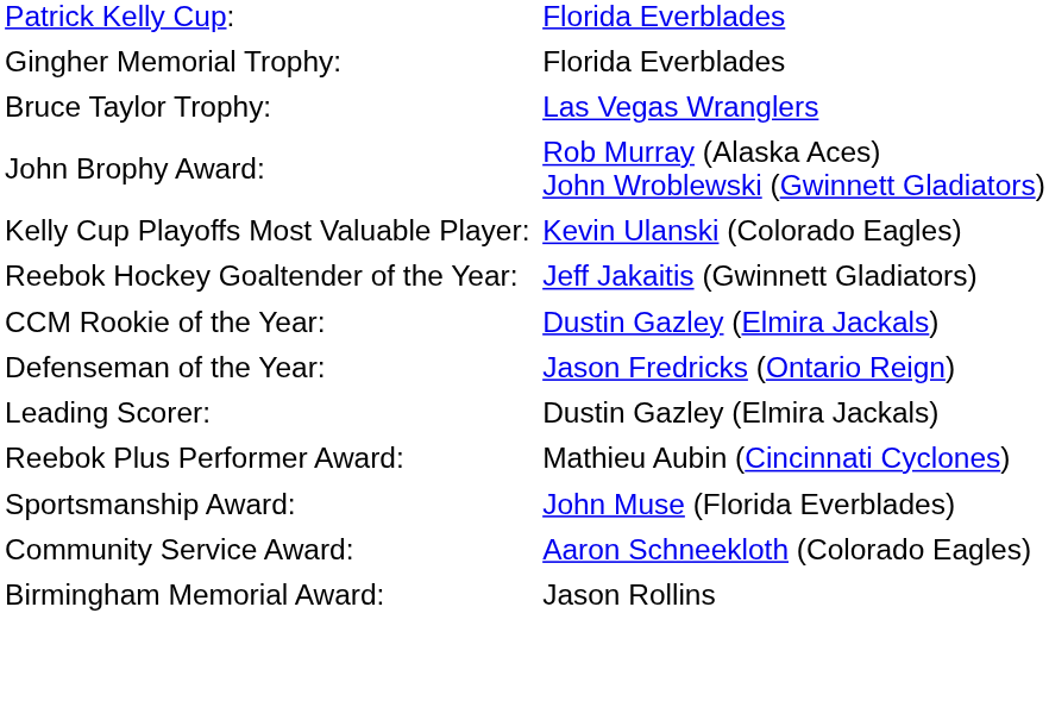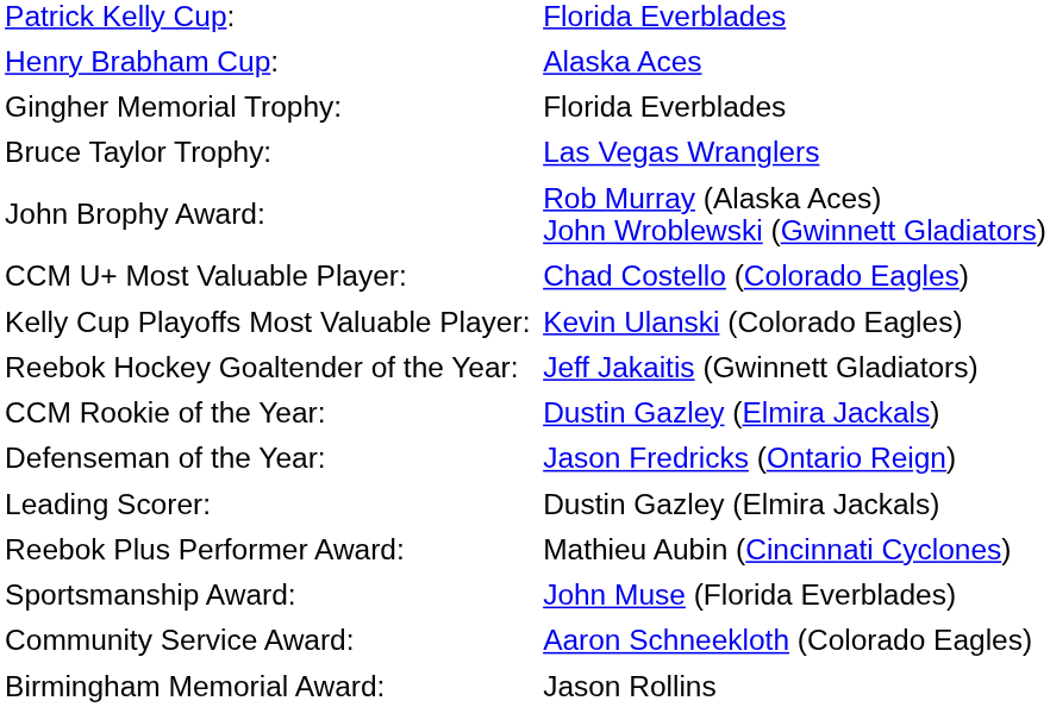 <table cellpadding="3" cellspacing="1">
 <tr>
 <td><a href='#'>Patrick Kelly Cup</a>:</td>
 <td><a href='#'>Florida Everblades</a></td>
+</tr>
+<tr>
+<td><a href='#'>Henry Brabham Cup</a>:</td>
+<td><a href='#'>Alaska Aces</a></td>
 </tr>
 <tr>
 <td>Gingher Memorial Trophy:</td>
 <td>Florida Everblades</td>
 </tr>
 <tr>
 <td>Bruce Taylor Trophy:</td>
 <td><a href='#'>Las Vegas Wranglers</a></td>
 </tr>
 <tr>
 <td>John Brophy Award:</td>
 <td><a href='#'>Rob Murray</a> (Alaska Aces)<br><a href='#'>John Wroblewski</a> (<a href='#'>Gwinnett Gladiators</a>)</td>
+</tr>
+<tr>
+<td>CCM U+ Most Valuable Player:</td>
+<td><a href='#'>Chad Costello</a> (<a href='#'>Colorado Eagles</a>)</td>
 </tr>
 <tr>
 <td>Kelly Cup Playoffs Most Valuable Player:</td>
 <td><a href='#'>Kevin Ulanski</a> (Colorado Eagles)</td>
 </tr>
 <tr>
 <td>Reebok Hockey Goaltender of the Year:</td>
 <td><a href='#'>Jeff Jakaitis</a> (Gwinnett Gladiators)</td>
 </tr>
 <tr>
 <td>CCM Rookie of the Year:</td>
 <td><a href='#'>Dustin Gazley</a> (<a href='#'>Elmira Jackals</a>)</td>
 </tr>
 <tr>
 <td>Defenseman of the Year:</td>
 <td><a href='#'>Jason Fredricks</a> (<a href='#'>Ontario Reign</a>)</td>
 </tr>
 <tr>
 <td>Leading Scorer:</td>
 <td>Dustin Gazley (Elmira Jackals)</td>
 </tr>
 <tr>
 <td>Reebok Plus Performer Award:</td>
 <td>Mathieu Aubin (<a href='#'>Cincinnati Cyclones</a>)</td>
 </tr>
 <tr>
 <td>Sportsmanship Award:</td>
 <td><a href='#'>John Muse</a> (Florida Everblades)</td>
 </tr>
 <tr>
 <td>Community Service Award:</td>
 <td><a href='#'>Aaron Schneekloth</a> (Colorado Eagles)</td>
 </tr>
 <tr>
 <td>Birmingham Memorial Award:</td>
 <td>Jason Rollins</td>
 </tr>
 </table>
